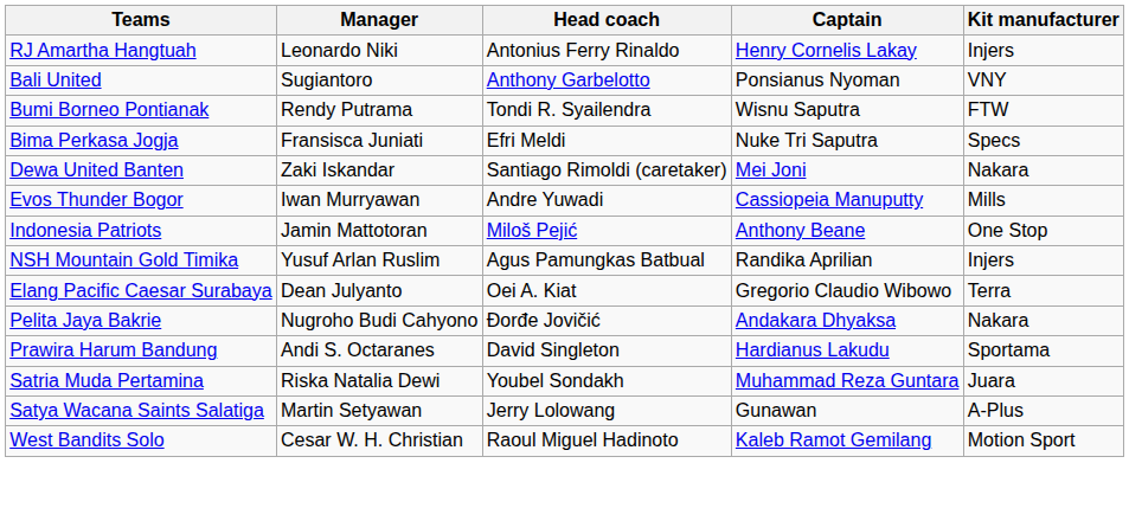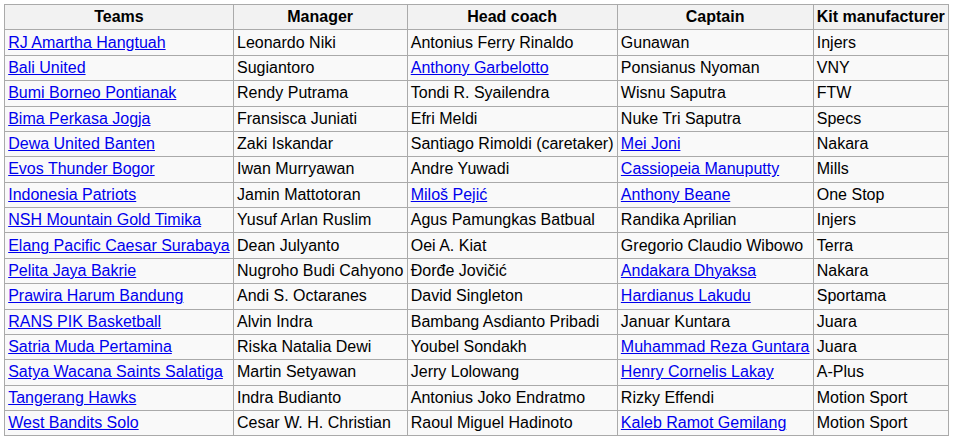 <table class="wikitable sortable">
 <tr>
 <th>Teams</th>
 <th>Manager</th>
 <th>Head coach</th>
 <th>Captain</th>
 <th>Kit manufacturer</th>
 </tr>
 <tr>
 <td><a href='#'>RJ Amartha Hangtuah</a></td>
 <td> Leonardo Niki</td>
 <td> Antonius Ferry Rinaldo</td>
-<td> <a href='#'>Henry Cornelis Lakay</a></td>
+<td> Gunawan</td>
 <td> Injers</td>
 </tr>
 <tr>
 <td><a href='#'>Bali United</a></td>
 <td> Sugiantoro</td>
 <td> <a href='#'>Anthony Garbelotto</a></td>
 <td> Ponsianus Nyoman</td>
 <td> VNY</td>
 </tr>
 <tr>
 <td><a href='#'>Bumi Borneo Pontianak</a></td>
 <td> Rendy Putrama</td>
 <td> Tondi R. Syailendra</td>
 <td> Wisnu Saputra</td>
 <td> FTW</td>
 </tr>
 <tr>
 <td><a href='#'>Bima Perkasa Jogja</a></td>
 <td> Fransisca Juniati</td>
 <td> Efri Meldi</td>
 <td> Nuke Tri Saputra</td>
 <td> Specs</td>
 </tr>
 <tr>
 <td><a href='#'>Dewa United Banten</a></td>
 <td> Zaki Iskandar</td>
 <td> Santiago Rimoldi (caretaker)</td>
 <td> <a href='#'>Mei Joni</a></td>
 <td> Nakara</td>
 </tr>
 <tr>
 <td><a href='#'>Evos Thunder Bogor</a></td>
 <td> Iwan Murryawan</td>
 <td> Andre Yuwadi</td>
 <td> <a href='#'>Cassiopeia Manuputty</a></td>
 <td> Mills</td>
 </tr>
 <tr>
 <td><a href='#'>Indonesia Patriots</a></td>
 <td> Jamin Mattotoran</td>
 <td> <a href='#'>Miloš Pejić</a></td>
 <td> <a href='#'>Anthony Beane</a></td>
 <td> One Stop</td>
 </tr>
 <tr>
 <td><a href='#'>NSH Mountain Gold Timika</a></td>
 <td> Yusuf Arlan Ruslim</td>
 <td> Agus Pamungkas Batbual</td>
 <td> Randika Aprilian</td>
 <td> Injers</td>
 </tr>
 <tr>
 <td><a href='#'>Elang Pacific Caesar Surabaya</a></td>
 <td> Dean Julyanto</td>
 <td> Oei A. Kiat</td>
 <td> Gregorio Claudio Wibowo</td>
 <td> Terra</td>
 </tr>
 <tr>
 <td><a href='#'>Pelita Jaya Bakrie</a></td>
 <td> Nugroho Budi Cahyono</td>
 <td> Đorđe Jovičić</td>
 <td> <a href='#'>Andakara Dhyaksa</a></td>
 <td> Nakara</td>
 </tr>
 <tr>
 <td><a href='#'>Prawira Harum Bandung</a></td>
 <td> Andi S. Octaranes</td>
 <td> David Singleton</td>
 <td> <a href='#'>Hardianus Lakudu</a></td>
 <td> Sportama</td>
 </tr>
 <tr>
+<td><a href='#'>RANS PIK Basketball</a></td>
+<td> Alvin Indra</td>
+<td> Bambang Asdianto Pribadi</td>
+<td> Januar Kuntara</td>
+<td> Juara</td>
+</tr>
+<tr>
 <td><a href='#'>Satria Muda Pertamina</a></td>
 <td> Riska Natalia Dewi</td>
 <td> Youbel Sondakh</td>
 <td> <a href='#'>Muhammad Reza Guntara</a></td>
 <td> Juara</td>
 </tr>
 <tr>
 <td><a href='#'>Satya Wacana Saints Salatiga</a></td>
 <td> Martin Setyawan</td>
 <td> Jerry Lolowang</td>
-<td> Gunawan</td>
+<td> <a href='#'>Henry Cornelis Lakay</a></td>
 <td> A-Plus</td>
+</tr>
+<tr>
+<td><a href='#'>Tangerang Hawks</a></td>
+<td> Indra Budianto</td>
+<td> Antonius Joko Endratmo</td>
+<td> Rizky Effendi</td>
+<td> Motion Sport</td>
 </tr>
 <tr>
 <td><a href='#'>West Bandits Solo</a></td>
 <td> Cesar W. H. Christian</td>
 <td> Raoul Miguel Hadinoto</td>
 <td> <a href='#'>Kaleb Ramot Gemilang</a></td>
 <td> Motion Sport</td>
 </tr>
 </table>
